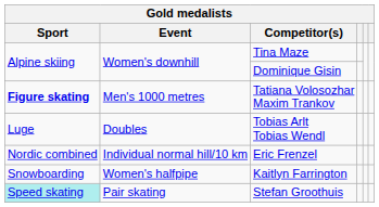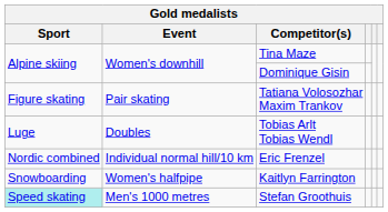 <table class="wikitable">
 <tr>
 <th colspan="6">Gold medalists</th>
 </tr>
 <tr>
 <th>Sport</th>
 <th>Event</th>
 <th>Competitor(s)</th>
 <th></th>
 <th></th>
 <th></th>
 </tr>
 <tr>
 <td rowspan=2><a href='#'>Alpine skiing</a></td>
 <td rowspan=2><a href='#'>Women's downhill</a></td>
 <td><a href='#'>Tina Maze</a></td>
 <td></td>
 <td rowspan=2></td>
 <td rowspan="2"></td>
 </tr>
 <tr>
 <td><a href='#'>Dominique Gisin</a></td>
 <td></td>
 </tr>
 <tr>
-<td><strong><a href='#'>Figure skating</a></strong></td>
-<td><a href='#'>Men's 1000 metres</a></td>
+<td><a href='#'>Figure skating</a></td>
+<td><a href='#'>Pair skating</a></td>
 <td><a href='#'>Tatiana Volosozhar</a><br><a href='#'>Maxim Trankov</a></td>
 <td></td>
 <td></td>
 <td></td>
 </tr>
 <tr>
 <td><a href='#'>Luge</a></td>
 <td><a href='#'>Doubles</a></td>
 <td><a href='#'>Tobias Arlt</a><br><a href='#'>Tobias Wendl</a></td>
 <td></td>
 <td></td>
 <td></td>
 </tr>
 <tr>
 <td><a href='#'>Nordic combined</a></td>
 <td><a href='#'>Individual normal hill/10 km</a></td>
 <td><a href='#'>Eric Frenzel</a></td>
 <td></td>
 <td></td>
 <td></td>
 </tr>
 <tr>
 <td><a href='#'>Snowboarding</a></td>
 <td><a href='#'>Women's halfpipe</a></td>
 <td><a href='#'>Kaitlyn Farrington</a></td>
 <td></td>
 <td></td>
 <td></td>
 </tr>
 <tr>
 <td style="background: paleturquoise;"><a href='#'>Speed skating</a></td>
-<td><a href='#'>Pair skating</a></td>
+<td><a href='#'>Men's 1000 metres</a></td>
 <td><a href='#'>Stefan Groothuis</a></td>
 <td></td>
 <td></td>
 <td></td>
 </tr>
 </table>
